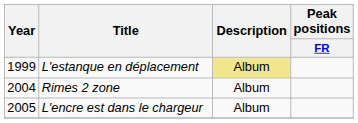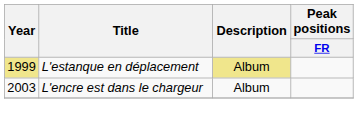 <table class="wikitable">
 <tr>
 <th align="center" rowspan="2" width="10">Year</th>
 <th align="center" rowspan="2" width="210">Title</th>
 <th align="center" rowspan="2" width="90">Description</th>
 <th align="center" colspan="1" width="20">Peak positions</th>
 </tr>
 <tr>
 <th scope="col" style="width:3em;font-size:90%;"><a href='#'>FR</a><br></th>
 </tr>
 <tr>
-<td style="text-align:center;">1999</td>
+<td style="background: khaki; text-align:center;">1999</td>
 <td><em>L'estanque en déplacement</em></td>
 <td style="background: khaki; text-align:center;">Album</td>
 <td style="text-align:center;"></td>
 </tr>
 <tr>
-<td style="text-align:center;">2004</td>
-<td><em>Rimes 2 zone</em></td>
-<td style="text-align:center;">Album</td>
-<td style="text-align:center;"></td>
-</tr>
-<tr>
-<td style="text-align:center;">2005</td>
+<td style="text-align:center;">2003</td>
 <td><em>L'encre est dans le chargeur</em></td>
 <td style="text-align:center;">Album</td>
 <td style="text-align:center;"></td>
 </tr>
 <tr>
 </tr>
 </table>
